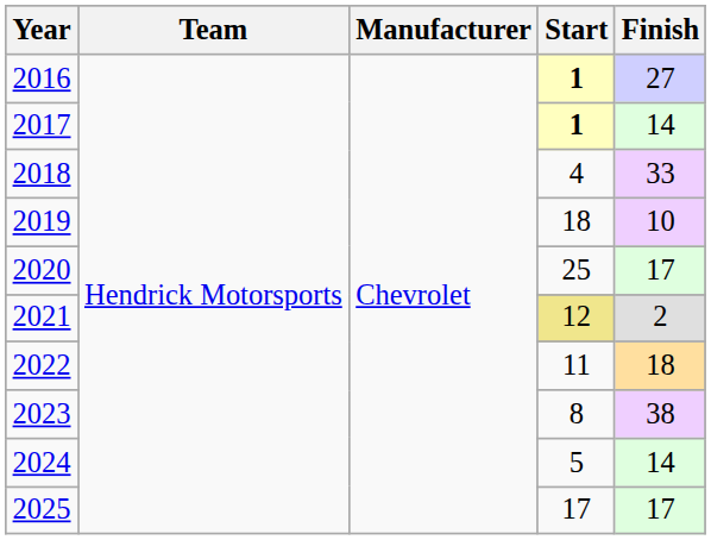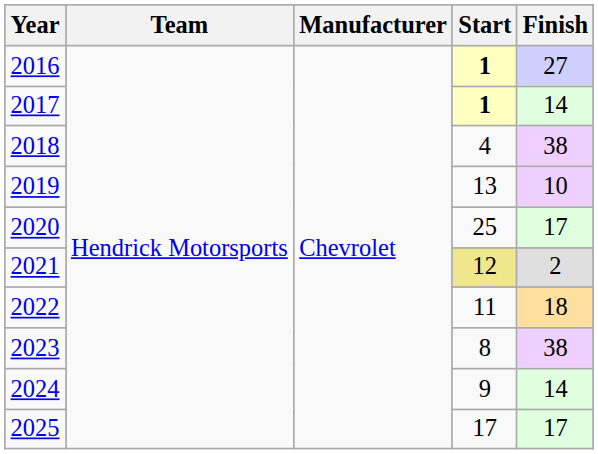 <table class="wikitable" style="font-size: 90%;">
 <tr>
 <th>Year</th>
 <th>Team</th>
 <th>Manufacturer</th>
 <th>Start</th>
 <th>Finish</th>
 </tr>
 <tr>
 <td><a href='#'>2016</a></td>
 <td rowspan=10><a href='#'>Hendrick Motorsports</a></td>
 <td rowspan=10><a href='#'>Chevrolet</a></td>
 <td align=center style="background:#FFFFBF;"><strong>1</strong></td>
 <td align=center style="background:#CFCFFF;">27</td>
 </tr>
 <tr>
 <td><a href='#'>2017</a></td>
 <td align=center style="background:#FFFFBF;"><strong>1</strong></td>
 <td align=center style="background:#DFFFDF;">14</td>
 </tr>
 <tr>
 <td><a href='#'>2018</a></td>
 <td align=center>4</td>
-<td align=center style="background:#EFCFFF;">33</td>
+<td align=center style="background:#EFCFFF;">38</td>
 </tr>
 <tr>
 <td><a href='#'>2019</a></td>
-<td align=center>18</td>
+<td align=center>13</td>
 <td align=center style="background:#EFCFFF;">10</td>
 </tr>
 <tr>
 <td><a href='#'>2020</a></td>
 <td align=center>25</td>
 <td align=center style="background:#DFFFDF;">17</td>
 </tr>
 <tr>
 <td><a href='#'>2021</a></td>
 <td align=center style="background: khaki;">12</td>
 <td align=center style="background:#DFDFDF;">2</td>
 </tr>
 <tr>
 <td><a href='#'>2022</a></td>
 <td align=center>11</td>
 <td align=center style="background:#FFDF9F;">18</td>
 </tr>
 <tr>
 <td><a href='#'>2023</a></td>
 <td align=center>8</td>
 <td align=center style="background:#EFCFFF;">38</td>
 </tr>
 <tr>
 <td><a href='#'>2024</a></td>
-<td align=center>5</td>
+<td align=center>9</td>
 <td align=center style="background:#DFFFDF;">14</td>
 </tr>
 <tr>
 <td><a href='#'>2025</a></td>
 <td align=center>17</td>
 <td align=center style="background:#DFFFDF;">17</td>
 </tr>
 </table>
